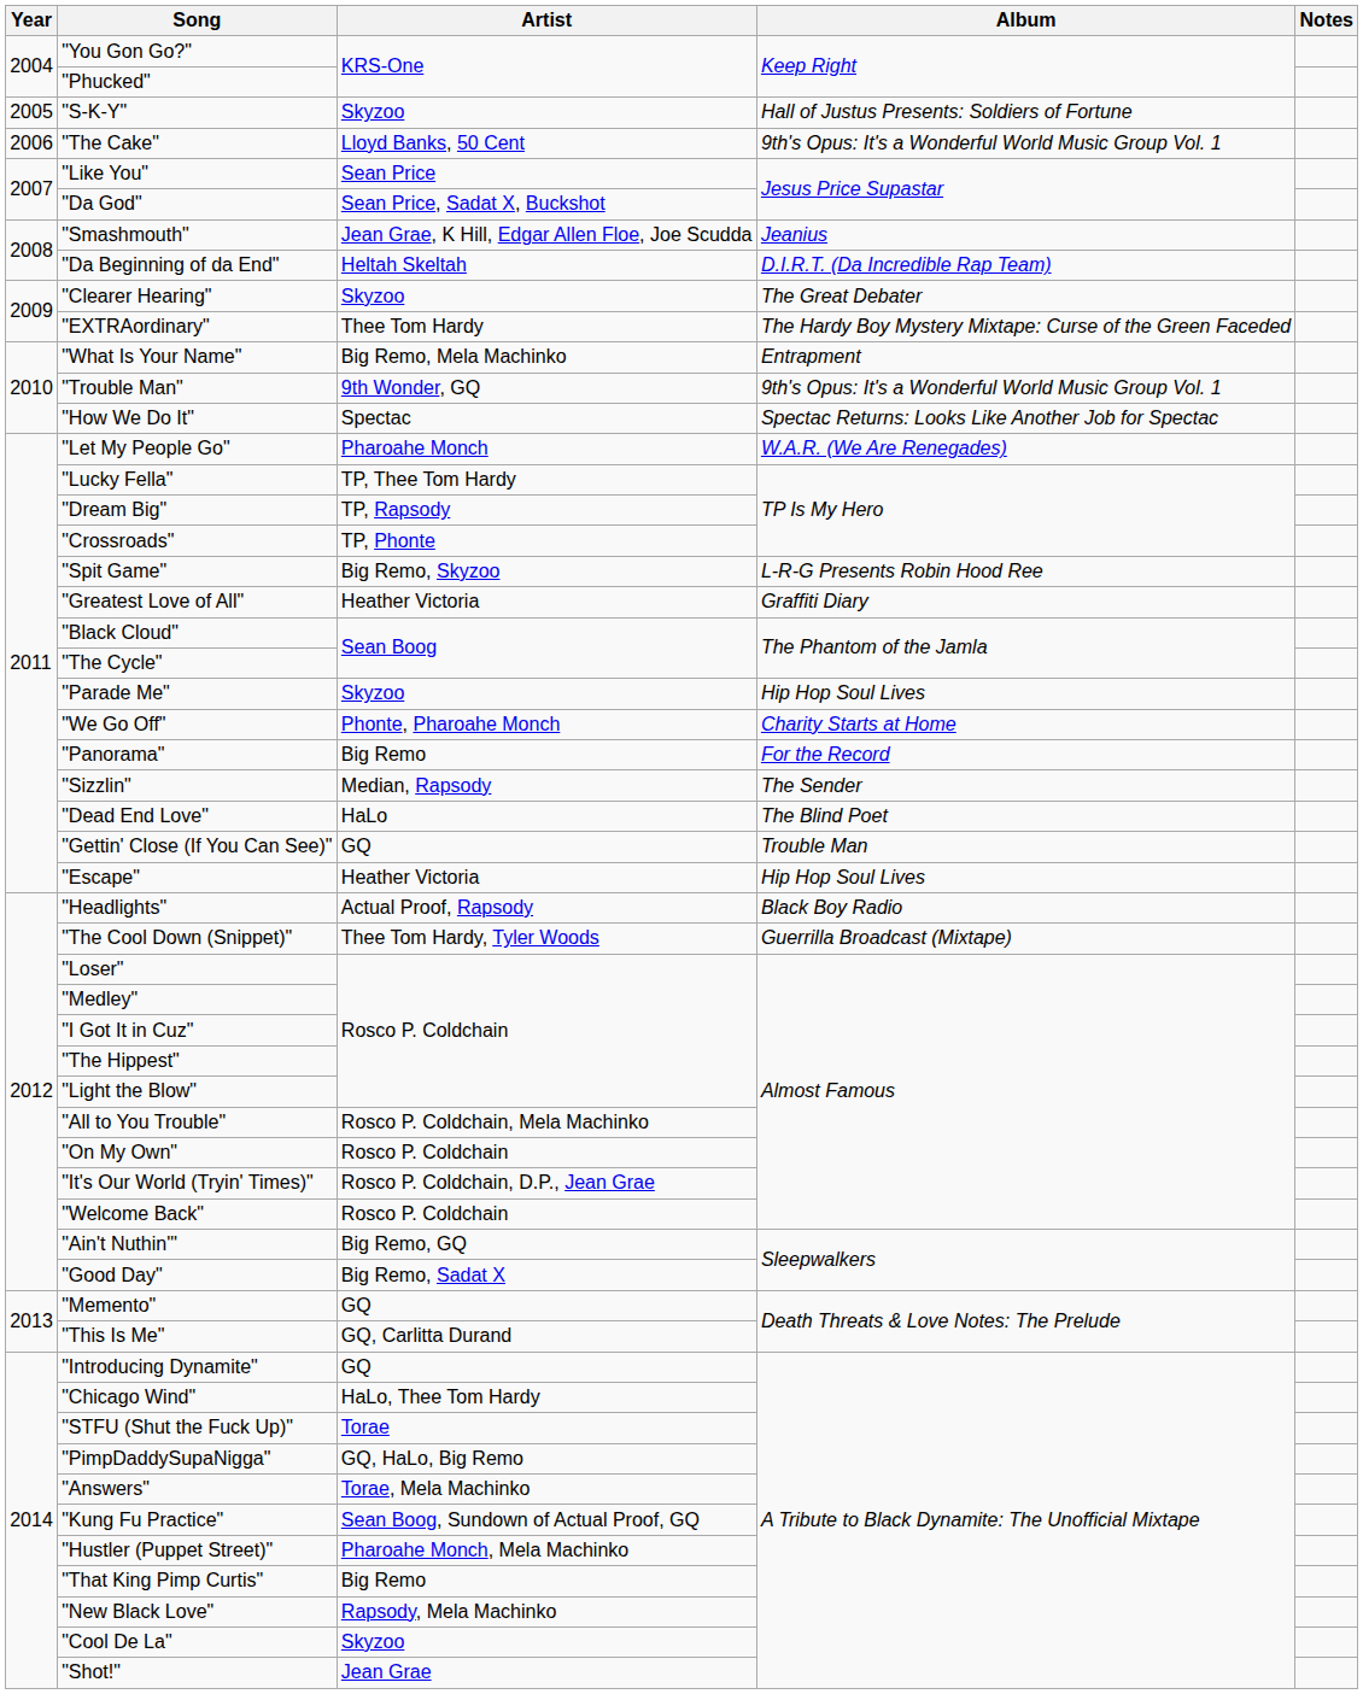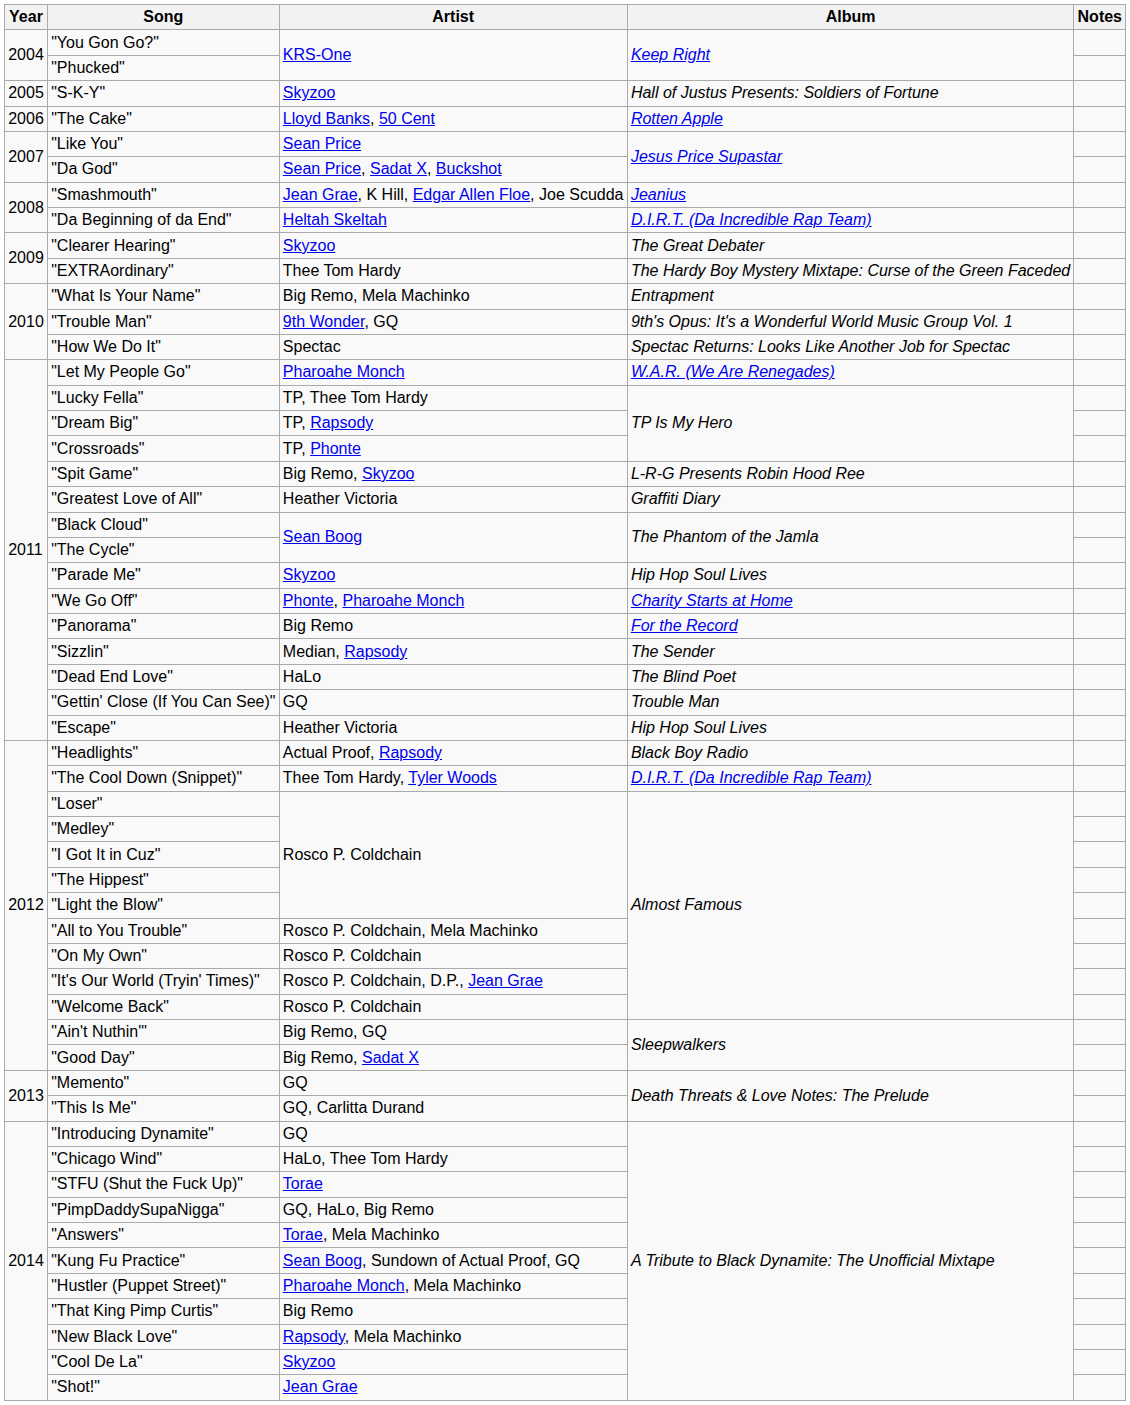 <table class="wikitable plainrowheaders sortable">
 <tr>
 <th>Year</th>
 <th>Song</th>
 <th>Artist</th>
 <th>Album</th>
 <th>Notes</th>
 </tr>
 <tr>
 <td rowspan="2">2004</td>
 <td>"You Gon Go?"</td>
 <td rowspan="2"><a href='#'>KRS-One</a></td>
 <td rowspan="2"><em><a href='#'>Keep Right</a></em></td>
 <td></td>
 </tr>
 <tr>
 <td>"Phucked"</td>
 <td></td>
 </tr>
 <tr>
 <td>2005</td>
 <td>"S-K-Y"</td>
 <td><a href='#'>Skyzoo</a></td>
 <td><em>Hall of Justus Presents: Soldiers of Fortune</em></td>
 <td></td>
 </tr>
 <tr>
 <td>2006</td>
 <td>"The Cake"</td>
 <td><a href='#'>Lloyd Banks</a>, <a href='#'>50 Cent</a></td>
-<td><em>9th's Opus: It's a Wonderful World Music Group Vol. 1</em></td>
+<td><em><a href='#'>Rotten Apple</a></em></td>
 <td></td>
 </tr>
 <tr>
 <td rowspan="2">2007</td>
 <td>"Like You"</td>
 <td><a href='#'>Sean Price</a></td>
 <td rowspan="2"><em><a href='#'>Jesus Price Supastar</a></em></td>
 <td></td>
 </tr>
 <tr>
 <td>"Da God"</td>
 <td><a href='#'>Sean Price</a>, <a href='#'>Sadat X</a>, <a href='#'>Buckshot</a></td>
 <td></td>
 </tr>
 <tr>
 <td rowspan="2">2008</td>
 <td>"Smashmouth"</td>
 <td><a href='#'>Jean Grae</a>, K Hill, <a href='#'>Edgar Allen Floe</a>, Joe Scudda</td>
 <td><em><a href='#'>Jeanius</a></em></td>
 <td></td>
 </tr>
 <tr>
 <td>"Da Beginning of da End"</td>
 <td><a href='#'>Heltah Skeltah</a></td>
 <td><em><a href='#'>D.I.R.T. (Da Incredible Rap Team)</a></em></td>
 <td></td>
 </tr>
 <tr>
 <td rowspan="2">2009</td>
 <td>"Clearer Hearing"</td>
 <td><a href='#'>Skyzoo</a></td>
 <td><em>The Great Debater</em></td>
 <td></td>
 </tr>
 <tr>
 <td>"EXTRAordinary"</td>
 <td>Thee Tom Hardy</td>
 <td><em>The Hardy Boy Mystery Mixtape: Curse of the Green Faceded</em></td>
 <td></td>
 </tr>
 <tr>
 <td rowspan="3">2010</td>
 <td>"What Is Your Name"</td>
 <td>Big Remo, Mela Machinko</td>
 <td><em>Entrapment</em></td>
 <td></td>
 </tr>
 <tr>
 <td>"Trouble Man"</td>
 <td><a href='#'>9th Wonder</a>, GQ</td>
 <td><em>9th's Opus: It's a Wonderful World Music Group Vol. 1</em></td>
 <td></td>
 </tr>
 <tr>
 <td>"How We Do It"</td>
 <td>Spectac</td>
 <td><em>Spectac Returns: Looks Like Another Job for Spectac</em></td>
 <td></td>
 </tr>
 <tr>
 <td rowspan="15">2011</td>
 <td>"Let My People Go"</td>
 <td><a href='#'>Pharoahe Monch</a></td>
 <td><em><a href='#'>W.A.R. (We Are Renegades)</a></em></td>
 <td></td>
 </tr>
 <tr>
 <td>"Lucky Fella"</td>
 <td>TP, Thee Tom Hardy</td>
 <td rowspan="3"><em>TP Is My Hero</em></td>
 <td></td>
 </tr>
 <tr>
 <td>"Dream Big"</td>
 <td>TP, <a href='#'>Rapsody</a></td>
 <td></td>
 </tr>
 <tr>
 <td>"Crossroads"</td>
 <td>TP, <a href='#'>Phonte</a></td>
 <td></td>
 </tr>
 <tr>
 <td>"Spit Game"</td>
 <td>Big Remo, <a href='#'>Skyzoo</a></td>
 <td><em>L-R-G Presents Robin Hood Ree</em></td>
 <td></td>
 </tr>
 <tr>
 <td>"Greatest Love of All"</td>
 <td>Heather Victoria</td>
 <td><em>Graffiti Diary</em></td>
 <td></td>
 </tr>
 <tr>
 <td>"Black Cloud"</td>
 <td rowspan="2"><a href='#'>Sean Boog</a></td>
 <td rowspan="2"><em>The Phantom of the Jamla</em></td>
 <td></td>
 </tr>
 <tr>
 <td>"The Cycle"</td>
 <td></td>
 </tr>
 <tr>
 <td>"Parade Me"</td>
 <td><a href='#'>Skyzoo</a></td>
 <td><em>Hip Hop Soul Lives</em></td>
 <td></td>
 </tr>
 <tr>
 <td>"We Go Off"</td>
 <td><a href='#'>Phonte</a>, <a href='#'>Pharoahe Monch</a></td>
 <td><em><a href='#'>Charity Starts at Home</a></em></td>
 <td></td>
 </tr>
 <tr>
 <td>"Panorama"</td>
 <td>Big Remo</td>
 <td><em><a href='#'>For the Record</a></em></td>
 <td></td>
 </tr>
 <tr>
 <td>"Sizzlin"</td>
 <td>Median, <a href='#'>Rapsody</a></td>
 <td><em>The Sender</em></td>
 <td></td>
 </tr>
 <tr>
 <td>"Dead End Love"</td>
 <td>HaLo</td>
 <td><em>The Blind Poet</em></td>
 <td></td>
 </tr>
 <tr>
 <td>"Gettin' Close (If You Can See)"</td>
 <td>GQ</td>
 <td><em>Trouble Man</em></td>
 <td></td>
 </tr>
 <tr>
 <td>"Escape"</td>
 <td>Heather Victoria</td>
 <td><em>Hip Hop Soul Lives</em></td>
 <td></td>
 </tr>
 <tr>
 <td rowspan="13">2012</td>
 <td>"Headlights"</td>
 <td>Actual Proof, <a href='#'>Rapsody</a></td>
 <td><em>Black Boy Radio</em></td>
 <td></td>
 </tr>
 <tr>
 <td>"The Cool Down (Snippet)"</td>
 <td>Thee Tom Hardy, <a href='#'>Tyler Woods</a></td>
-<td><em>Guerrilla Broadcast (Mixtape)</em></td>
+<td><em><a href='#'>D.I.R.T. (Da Incredible Rap Team)</a></em></td>
 <td></td>
 </tr>
 <tr>
 <td>"Loser"</td>
 <td rowspan="5">Rosco P. Coldchain</td>
 <td rowspan="9"><em>Almost Famous</em></td>
 <td></td>
 </tr>
 <tr>
 <td>"Medley"</td>
 <td></td>
 </tr>
 <tr>
 <td>"I Got It in Cuz"</td>
 <td></td>
 </tr>
 <tr>
 <td>"The Hippest"</td>
 <td></td>
 </tr>
 <tr>
 <td>"Light the Blow"</td>
 <td></td>
 </tr>
 <tr>
 <td>"All to You Trouble"</td>
 <td>Rosco P. Coldchain, Mela Machinko</td>
 <td></td>
 </tr>
 <tr>
 <td>"On My Own"</td>
 <td>Rosco P. Coldchain</td>
 <td></td>
 </tr>
 <tr>
 <td>"It's Our World (Tryin' Times)"</td>
 <td>Rosco P. Coldchain, D.P., <a href='#'>Jean Grae</a></td>
 <td></td>
 </tr>
 <tr>
 <td>"Welcome Back"</td>
 <td>Rosco P. Coldchain</td>
 <td></td>
 </tr>
 <tr>
 <td>"Ain't Nuthin'"</td>
 <td>Big Remo, GQ</td>
 <td rowspan="2"><em>Sleepwalkers</em></td>
 <td></td>
 </tr>
 <tr>
 <td>"Good Day"</td>
 <td>Big Remo, <a href='#'>Sadat X</a></td>
 <td></td>
 </tr>
 <tr>
 <td rowspan="2">2013</td>
 <td>"Memento"</td>
 <td>GQ</td>
 <td rowspan="2"><em>Death Threats & Love Notes: The Prelude</em></td>
 <td></td>
 </tr>
 <tr>
 <td>"This Is Me"</td>
 <td>GQ, Carlitta Durand</td>
 <td></td>
 </tr>
 <tr>
 <td rowspan="11">2014</td>
 <td>"Introducing Dynamite"</td>
 <td>GQ</td>
 <td rowspan="11"><em>A Tribute to Black Dynamite: The Unofficial Mixtape</em></td>
 <td></td>
 </tr>
 <tr>
 <td>"Chicago Wind"</td>
 <td>HaLo, Thee Tom Hardy</td>
 <td></td>
 </tr>
 <tr>
 <td>"STFU (Shut the Fuck Up)"</td>
 <td><a href='#'>Torae</a></td>
 <td></td>
 </tr>
 <tr>
 <td>"PimpDaddySupaNigga"</td>
 <td>GQ, HaLo, Big Remo</td>
 <td></td>
 </tr>
 <tr>
 <td>"Answers"</td>
 <td><a href='#'>Torae</a>, Mela Machinko</td>
 <td></td>
 </tr>
 <tr>
 <td>"Kung Fu Practice"</td>
 <td><a href='#'>Sean Boog</a>, Sundown of Actual Proof, GQ</td>
 <td></td>
 </tr>
 <tr>
 <td>"Hustler (Puppet Street)"</td>
 <td><a href='#'>Pharoahe Monch</a>, Mela Machinko</td>
 <td></td>
 </tr>
 <tr>
 <td>"That King Pimp Curtis"</td>
 <td>Big Remo</td>
 <td></td>
 </tr>
 <tr>
 <td>"New Black Love"</td>
 <td><a href='#'>Rapsody</a>, Mela Machinko</td>
 <td></td>
 </tr>
 <tr>
 <td>"Cool De La"</td>
 <td><a href='#'>Skyzoo</a></td>
 <td></td>
 </tr>
 <tr>
 <td>"Shot!"</td>
 <td><a href='#'>Jean Grae</a></td>
 <td></td>
 </tr>
 <tr>
 </tr>
 </table>
